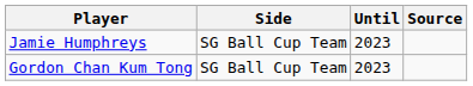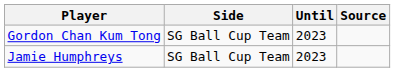 <table class="wikitable">
 <tr>
 <th>Player</th>
 <th>Side</th>
 <th>Until</th>
 <th>Source</th>
 </tr>
 <tr>
+<td><a href='#'>Gordon Chan Kum Tong</a></td>
+<td>SG Ball Cup Team</td>
+<td>2023</td>
+<td></td>
+</tr>
+<tr>
 <td><a href='#'>Jamie Humphreys</a></td>
 <td>SG Ball Cup Team</td>
 <td>2023</td>
 <td></td>
 </tr>
-<tr>
-<td><a href='#'>Gordon Chan Kum Tong</a></td>
-<td>SG Ball Cup Team</td>
-<td>2023</td>
-<td></td>
-</tr>
 </table>
